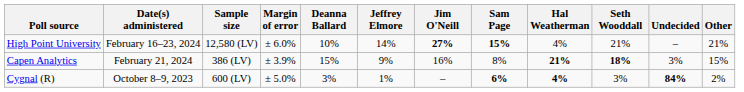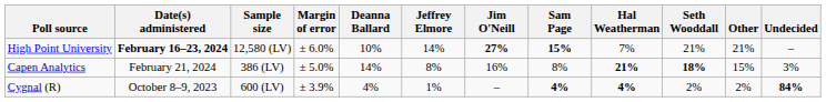 <table class="wikitable" style="font-size:90%;text-align:center;">
 <tr valign=bottom>
 <th>Poll source</th>
 <th>Date(s)<br>administered</th>
 <th>Sample<br>size</th>
 <th>Margin<br>of error</th>
 <th style="width:70px;">Deanna<br>Ballard</th>
 <th style="width:70px;">Jeffrey<br>Elmore</th>
 <th style="width:70px;">Jim<br>O'Neill</th>
 <th style="width:70px;">Sam<br>Page</th>
 <th style="width:70px;">Hal<br>Weatherman</th>
 <th style="width:70px;">Seth<br>Wooddall</th>
+<th>Other</th>
 <th>Undecided</th>
-<th>Other</th>
 </tr>
 <tr>
 <td style="text-align:left;"><a href='#'>High Point University</a></td>
-<td>February 16–23, 2024</td>
+<td><strong>February 16–23, 2024</strong></td>
 <td>12,580 (LV)</td>
 <td>± 6.0%</td>
 <td>10%</td>
 <td>14%</td>
 <td><strong>27%</strong></td>
 <td><strong>15%</strong></td>
-<td>4%</td>
+<td>7%</td>
+<td>21%</td>
 <td>21%</td>
 <td>–</td>
-<td>21%</td>
 </tr>
 <tr>
 <td style="text-align:left;"><a href='#'>Capen Analytics</a></td>
 <td>February 21, 2024</td>
 <td>386 (LV)</td>
-<td>± 3.9%</td>
-<td>15%</td>
-<td>9%</td>
+<td>± 5.0%</td>
+<td>14%</td>
+<td>8%</td>
 <td>16%</td>
 <td>8%</td>
 <td><strong>21%</strong></td>
 <td><strong>18%</strong></td>
+<td>15%</td>
 <td>3%</td>
-<td>15%</td>
 </tr>
 <tr>
 <td style="text-align:left;"><a href='#'>Cygnal</a> (R)</td>
 <td>October 8–9, 2023</td>
 <td>600 (LV)</td>
-<td>± 5.0%</td>
-<td>3%</td>
+<td>± 3.9%</td>
+<td>4%</td>
 <td>1%</td>
 <td>–</td>
-<td><strong>6%</strong></td>
 <td><strong>4%</strong></td>
-<td>3%</td>
+<td><strong>4%</strong></td>
+<td>2%</td>
+<td>2%</td>
 <td><strong>84%</strong></td>
-<td>2%</td>
 </tr>
 </table>
